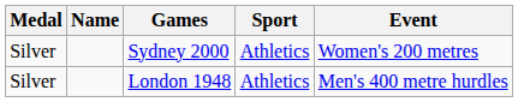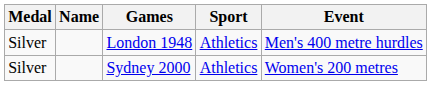 <table class="wikitable sortable">
 <tr>
 <th>Medal</th>
 <th>Name</th>
 <th>Games</th>
 <th>Sport</th>
 <th>Event</th>
 </tr>
 <tr>
 <td> Silver</td>
 <td></td>
+<td> <a href='#'>London 1948</a></td>
+<td> <a href='#'>Athletics</a></td>
+<td><a href='#'>Men's 400 metre hurdles</a></td>
+</tr>
+<tr>
+<td> Silver</td>
+<td></td>
 <td> <a href='#'>Sydney 2000</a></td>
 <td> <a href='#'>Athletics</a></td>
 <td><a href='#'>Women's 200 metres</a></td>
 </tr>
-<tr>
-<td> Silver</td>
-<td></td>
-<td> <a href='#'>London 1948</a></td>
-<td> <a href='#'>Athletics</a></td>
-<td><a href='#'>Men's 400 metre hurdles</a></td>
-</tr>
 </table>
